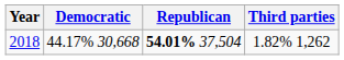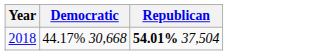 <table class="wikitable" style="float:center; margin:1em; font-size:95%;">
 <tr>
 <th>Year</th>
 <th><a href='#'>Democratic</a></th>
 <th><a href='#'>Republican</a></th>
-<th><a href='#'>Third parties</a></th>
 </tr>
 <tr>
 <td align="center" ><a href='#'>2018</a></td>
 <td align="center" >44.17% <em>30,668</em></td>
 <td align="center" ><strong>54.01%</strong> <em>37,504</em></td>
-<td align="center" >1.82% 1,262</td>
 </tr>
 </table>
